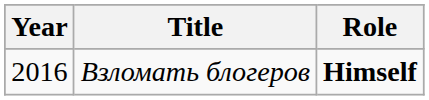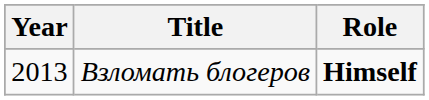 <table class="wikitable">
 <tr>
 <th>Year</th>
 <th>Title</th>
 <th>Role</th>
 </tr>
 <tr>
-<td>2016</td>
+<td>2013</td>
 <td><em>Взломать блогеров</em></td>
 <td><strong>Himself</strong></td>
 </tr>
 </table>
